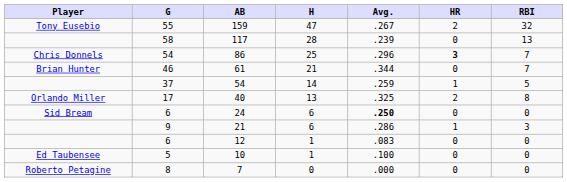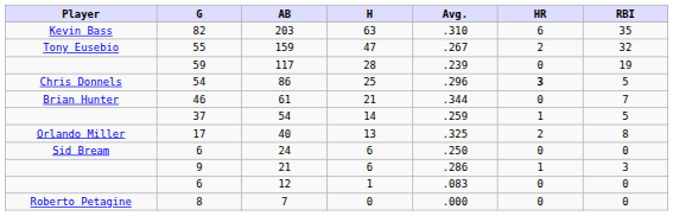 <table class="wikitable sortable">
 <tr>
 <th style="background:#ddf; width:16%;">Player</th>
 <th style="background:#ddf; width:9%;">G</th>
 <th style="background:#ddf; width:9%;">AB</th>
 <th style="background:#ddf; width:9%;">H</th>
 <th style="background:#ddf; width:9%;">Avg.</th>
 <th style="background:#ddf; width:9%;">HR</th>
 <th style="background:#ddf; width:9%;">RBI</th>
+</tr>
+<tr style="text-align:center;">
+<td><a href='#'>Kevin Bass</a></td>
+<td>82</td>
+<td>203</td>
+<td>63</td>
+<td>.310</td>
+<td>6</td>
+<td>35</td>
 </tr>
 <tr align=center>
 <td><a href='#'>Tony Eusebio</a></td>
 <td>55</td>
 <td>159</td>
 <td>47</td>
 <td>.267</td>
 <td>2</td>
 <td>32</td>
 </tr>
 <tr align=center>
 <td></td>
-<td>58</td>
+<td>59</td>
 <td>117</td>
 <td>28</td>
 <td>.239</td>
 <td>0</td>
-<td>13</td>
+<td>19</td>
 </tr>
 <tr style="text-align:center;">
 <td><a href='#'>Chris Donnels</a></td>
 <td>54</td>
 <td>86</td>
 <td>25</td>
 <td>.296</td>
 <td><strong>3</strong></td>
-<td>7</td>
+<td>5</td>
 </tr>
 <tr align=center>
 <td><a href='#'>Brian Hunter</a></td>
 <td>46</td>
 <td>61</td>
 <td>21</td>
 <td>.344</td>
 <td>0</td>
 <td>7</td>
 </tr>
 <tr align=center>
 <td></td>
 <td>37</td>
 <td>54</td>
 <td>14</td>
 <td>.259</td>
 <td>1</td>
 <td>5</td>
 </tr>
 <tr style="text-align:center;">
 <td><a href='#'>Orlando Miller</a></td>
 <td>17</td>
 <td>40</td>
 <td>13</td>
 <td>.325</td>
 <td>2</td>
 <td>8</td>
 </tr>
 <tr align=center>
 <td><a href='#'>Sid Bream</a></td>
 <td>6</td>
 <td>24</td>
 <td>6</td>
-<td><strong>.250</strong></td>
+<td>.250</td>
 <td>0</td>
 <td>0</td>
 </tr>
 <tr align=center>
 <td></td>
 <td>9</td>
 <td>21</td>
 <td>6</td>
 <td>.286</td>
 <td>1</td>
 <td>3</td>
 </tr>
 <tr style="text-align:center;">
 <td></td>
 <td>6</td>
 <td>12</td>
 <td>1</td>
 <td>.083</td>
 <td>0</td>
 <td>0</td>
 </tr>
 <tr align=center>
-<td><a href='#'>Ed Taubensee</a></td>
-<td>5</td>
-<td>10</td>
-<td>1</td>
-<td>.100</td>
-<td>0</td>
-<td>0</td>
-</tr>
-<tr align=center>
 <td><a href='#'>Roberto Petagine</a></td>
 <td>8</td>
 <td>7</td>
 <td>0</td>
 <td>.000</td>
 <td>0</td>
 <td>0</td>
 </tr>
 </table>
